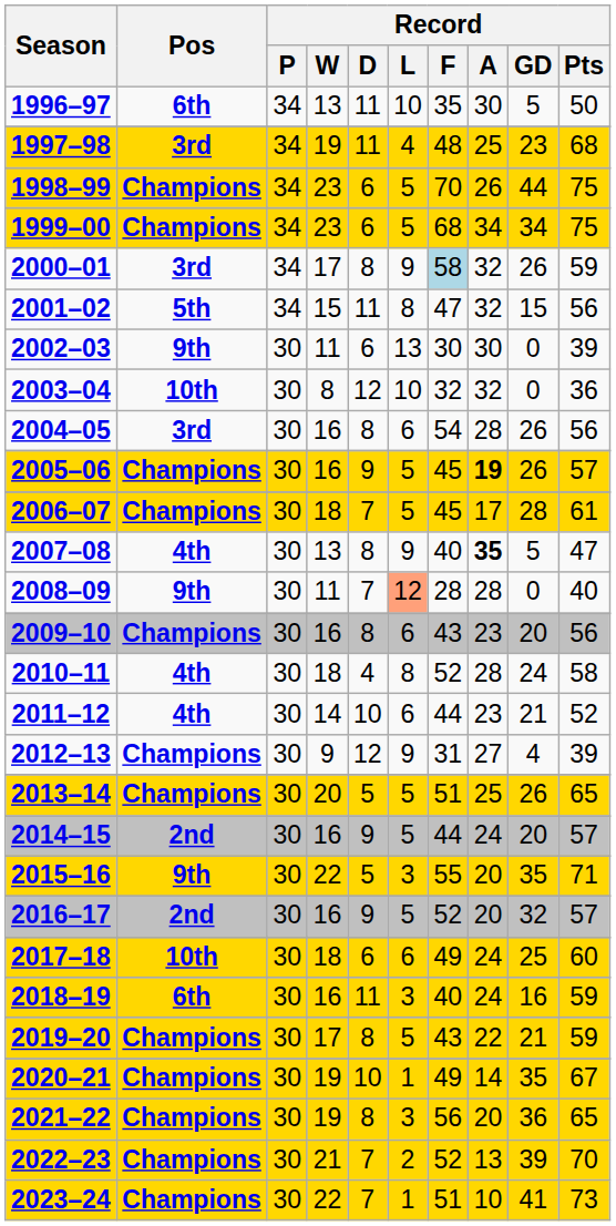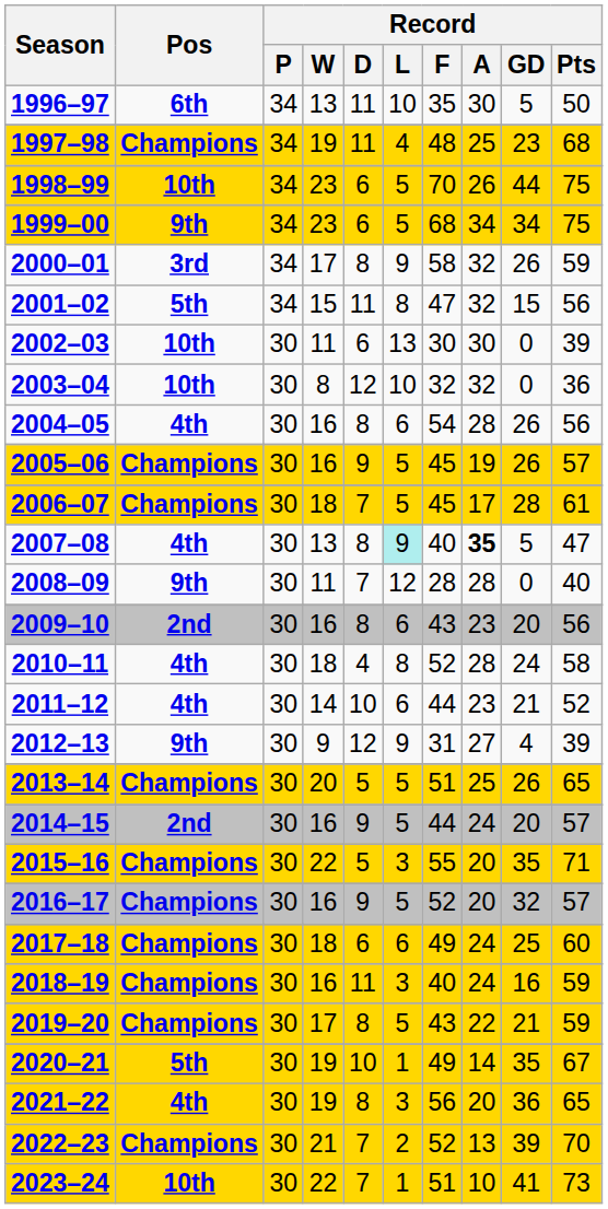 <table Class="wikitable" style="text-align: center;">
 <tr>
 <th rowspan="2">Season</th>
 <th rowspan="2">Pos</th>
 <th colspan="9">Record</th>
 </tr>
 <tr>
 <th>P</th>
 <th>W</th>
 <th>D</th>
 <th>L</th>
 <th>F</th>
 <th>A</th>
 <th>GD</th>
 <th>Pts</th>
 </tr>
 <tr>
 <td><strong><a href='#'>1996–97</a></strong></td>
 <td><strong><a href='#'>6th</a></strong></td>
 <td>34</td>
 <td>13</td>
 <td>11</td>
 <td>10</td>
 <td>35</td>
 <td>30</td>
 <td>5</td>
 <td>50</td>
 </tr>
 <tr>
 </tr>
 <tr style="background:gold;">
 <td><strong><a href='#'>1997–98</a></strong></td>
-<td><strong><a href='#'>3rd</a></strong></td>
+<td><strong><a href='#'>Champions</a></strong></td>
 <td>34</td>
 <td>19</td>
 <td>11</td>
 <td>4</td>
 <td>48</td>
 <td>25</td>
 <td>23</td>
 <td>68</td>
 </tr>
 <tr>
 </tr>
 <tr style="background:gold;">
 <td><strong><a href='#'>1998–99</a></strong></td>
-<td><strong><a href='#'>Champions</a></strong></td>
+<td><strong><a href='#'>10th</a></strong></td>
 <td>34</td>
 <td>23</td>
 <td>6</td>
 <td>5</td>
 <td>70</td>
 <td>26</td>
 <td>44</td>
 <td>75</td>
 </tr>
 <tr>
 </tr>
 <tr style="background:gold;">
 <td><strong><a href='#'>1999–00</a></strong></td>
-<td><strong><a href='#'>Champions</a></strong></td>
+<td><strong><a href='#'>9th</a></strong></td>
 <td>34</td>
 <td>23</td>
 <td>6</td>
 <td>5</td>
 <td>68</td>
 <td>34</td>
 <td>34</td>
 <td>75</td>
 </tr>
 <tr>
 <td><strong><a href='#'>2000–01</a></strong></td>
 <td><strong><a href='#'>3rd</a></strong></td>
 <td>34</td>
 <td>17</td>
 <td>8</td>
 <td>9</td>
-<td style="background: lightblue;">58</td>
+<td>58</td>
 <td>32</td>
 <td>26</td>
 <td>59</td>
 </tr>
 <tr>
 <td><strong><a href='#'>2001–02</a></strong></td>
 <td><strong><a href='#'>5th</a></strong></td>
 <td>34</td>
 <td>15</td>
 <td>11</td>
 <td>8</td>
 <td>47</td>
 <td>32</td>
 <td>15</td>
 <td>56</td>
 </tr>
 <tr>
 <td><strong><a href='#'>2002–03</a></strong></td>
-<td><strong><a href='#'>9th</a></strong></td>
+<td><strong><a href='#'>10th</a></strong></td>
 <td>30</td>
 <td>11</td>
 <td>6</td>
 <td>13</td>
 <td>30</td>
 <td>30</td>
 <td>0</td>
 <td>39</td>
 </tr>
 <tr>
 <td><strong><a href='#'>2003–04</a></strong></td>
 <td><strong><a href='#'>10th</a></strong></td>
 <td>30</td>
 <td>8</td>
 <td>12</td>
 <td>10</td>
 <td>32</td>
 <td>32</td>
 <td>0</td>
 <td>36</td>
 </tr>
 <tr>
 <td><strong><a href='#'>2004–05</a></strong></td>
-<td><strong><a href='#'>3rd</a></strong></td>
+<td><strong><a href='#'>4th</a></strong></td>
 <td>30</td>
 <td>16</td>
 <td>8</td>
 <td>6</td>
 <td>54</td>
 <td>28</td>
 <td>26</td>
 <td>56</td>
 </tr>
 <tr>
 </tr>
 <tr style="background:gold;">
 <td><strong><a href='#'>2005–06</a></strong></td>
 <td><strong><a href='#'>Champions</a></strong></td>
 <td>30</td>
 <td>16</td>
 <td>9</td>
 <td>5</td>
 <td>45</td>
-<td><strong>19</strong></td>
+<td>19</td>
 <td>26</td>
 <td>57</td>
 </tr>
 <tr>
 </tr>
 <tr style="background:gold;">
 <td><strong><a href='#'>2006–07</a></strong></td>
 <td><strong><a href='#'>Champions</a></strong></td>
 <td>30</td>
 <td>18</td>
 <td>7</td>
 <td>5</td>
 <td>45</td>
 <td>17</td>
 <td>28</td>
 <td>61</td>
 </tr>
 <tr>
 <td><strong><a href='#'>2007–08</a></strong></td>
 <td><strong><a href='#'>4th</a></strong></td>
 <td>30</td>
 <td>13</td>
 <td>8</td>
-<td>9</td>
+<td style="background: paleturquoise;">9</td>
 <td>40</td>
 <td><strong>35</strong></td>
 <td>5</td>
 <td>47</td>
 </tr>
 <tr>
 <td><strong><a href='#'>2008–09</a></strong></td>
 <td><strong><a href='#'>9th</a></strong></td>
 <td>30</td>
 <td>11</td>
 <td>7</td>
-<td style="background: lightsalmon;">12</td>
+<td>12</td>
 <td>28</td>
 <td>28</td>
 <td>0</td>
 <td>40</td>
 </tr>
 <tr>
 </tr>
 <tr style="background:silver;">
 <td><strong><a href='#'>2009–10</a></strong></td>
-<td><strong><a href='#'>Champions</a></strong></td>
+<td><strong><a href='#'>2nd</a></strong></td>
 <td>30</td>
 <td>16</td>
 <td>8</td>
 <td>6</td>
 <td>43</td>
 <td>23</td>
 <td>20</td>
 <td>56</td>
 </tr>
 <tr>
 <td><strong><a href='#'>2010–11</a></strong></td>
 <td><strong><a href='#'>4th</a></strong></td>
 <td>30</td>
 <td>18</td>
 <td>4</td>
 <td>8</td>
 <td>52</td>
 <td>28</td>
 <td>24</td>
 <td>58</td>
 </tr>
 <tr>
 <td><strong><a href='#'>2011–12</a></strong></td>
 <td><strong><a href='#'>4th</a></strong></td>
 <td>30</td>
 <td>14</td>
 <td>10</td>
 <td>6</td>
 <td>44</td>
 <td>23</td>
 <td>21</td>
 <td>52</td>
 </tr>
 <tr>
 <td><strong><a href='#'>2012–13</a></strong></td>
-<td><strong><a href='#'>Champions</a></strong></td>
+<td><strong><a href='#'>9th</a></strong></td>
 <td>30</td>
 <td>9</td>
 <td>12</td>
 <td>9</td>
 <td>31</td>
 <td>27</td>
 <td>4</td>
 <td>39</td>
 </tr>
 <tr>
 </tr>
 <tr style="background:gold;">
 <td><strong><a href='#'>2013–14</a></strong></td>
 <td><strong><a href='#'>Champions</a></strong></td>
 <td>30</td>
 <td>20</td>
 <td>5</td>
 <td>5</td>
 <td>51</td>
 <td>25</td>
 <td>26</td>
 <td>65</td>
 </tr>
 <tr>
 </tr>
 <tr style="background:silver;">
 <td><strong><a href='#'>2014–15</a></strong></td>
 <td><strong><a href='#'>2nd</a></strong></td>
 <td>30</td>
 <td>16</td>
 <td>9</td>
 <td>5</td>
 <td>44</td>
 <td>24</td>
 <td>20</td>
 <td>57</td>
 </tr>
 <tr>
 </tr>
 <tr style="background:gold;">
 <td><strong><a href='#'>2015–16</a></strong></td>
-<td><strong><a href='#'>9th</a></strong></td>
+<td><strong><a href='#'>Champions</a></strong></td>
 <td>30</td>
 <td>22</td>
 <td>5</td>
 <td>3</td>
 <td>55</td>
 <td>20</td>
 <td>35</td>
 <td>71</td>
 </tr>
 <tr>
 </tr>
 <tr style="background:silver;">
 <td><strong><a href='#'>2016–17</a></strong></td>
-<td><strong><a href='#'>2nd</a></strong></td>
+<td><strong><a href='#'>Champions</a></strong></td>
 <td>30</td>
 <td>16</td>
 <td>9</td>
 <td>5</td>
 <td>52</td>
 <td>20</td>
 <td>32</td>
 <td>57</td>
 </tr>
 <tr>
 </tr>
 <tr style="background:gold;">
 <td><strong><a href='#'>2017–18</a></strong></td>
-<td><strong><a href='#'>10th</a></strong></td>
+<td><strong><a href='#'>Champions</a></strong></td>
 <td>30</td>
 <td>18</td>
 <td>6</td>
 <td>6</td>
 <td>49</td>
 <td>24</td>
 <td>25</td>
 <td>60</td>
 </tr>
 <tr>
 </tr>
 <tr style="background:Gold;">
 <td><strong><a href='#'>2018–19</a></strong></td>
-<td><strong><a href='#'>6th</a></strong></td>
+<td><strong><a href='#'>Champions</a></strong></td>
 <td>30</td>
 <td>16</td>
 <td>11</td>
 <td>3</td>
 <td>40</td>
 <td>24</td>
 <td>16</td>
 <td>59</td>
 </tr>
 <tr>
 </tr>
 <tr style="background:Gold;">
 <td><strong><a href='#'>2019–20</a></strong></td>
 <td><strong><a href='#'>Champions</a></strong></td>
 <td>30</td>
 <td>17</td>
 <td>8</td>
 <td>5</td>
 <td>43</td>
 <td>22</td>
 <td>21</td>
 <td>59</td>
 </tr>
 <tr>
 </tr>
 <tr style="background:Gold;">
 <td><strong><a href='#'>2020–21</a></strong></td>
-<td><strong><a href='#'>Champions</a></strong></td>
+<td><strong><a href='#'>5th</a></strong></td>
 <td>30</td>
 <td>19</td>
 <td>10</td>
 <td>1</td>
 <td>49</td>
 <td>14</td>
 <td>35</td>
 <td>67</td>
 </tr>
 <tr style="background:Gold;">
 <td><strong><a href='#'>2021–22</a></strong></td>
-<td><strong><a href='#'>Champions</a></strong></td>
+<td><strong><a href='#'>4th</a></strong></td>
 <td>30</td>
 <td>19</td>
 <td>8</td>
 <td>3</td>
 <td>56</td>
 <td>20</td>
 <td>36</td>
 <td>65</td>
 </tr>
 <tr style="background:Gold;">
 <td><strong><a href='#'>2022–23</a></strong></td>
 <td><strong><a href='#'>Champions</a></strong></td>
 <td>30</td>
 <td>21</td>
 <td>7</td>
 <td>2</td>
 <td>52</td>
 <td>13</td>
 <td>39</td>
 <td>70</td>
 </tr>
 <tr style="background:Gold;">
 <td><strong><a href='#'>2023–24</a></strong></td>
-<td><strong><a href='#'>Champions</a></strong></td>
+<td><strong><a href='#'>10th</a></strong></td>
 <td>30</td>
 <td>22</td>
 <td>7</td>
 <td>1</td>
 <td>51</td>
 <td>10</td>
 <td>41</td>
 <td>73</td>
 </tr>
 </table>
